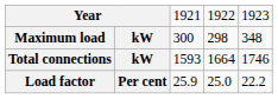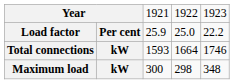 <table class="wikitable">
 <tr>
 <th colspan="2">Year</th>
 <td>1921</td>
 <td>1922</td>
 <td>1923</td>
 </tr>
 <tr>
-<th>Maximum load</th>
-<th>kW</th>
-<td>300</td>
-<td>298</td>
-<td>348</td>
+<th>Load factor</th>
+<th>Per cent</th>
+<td>25.9</td>
+<td>25.0</td>
+<td>22.2</td>
 </tr>
 <tr>
 <th>Total connections</th>
 <th>kW</th>
 <td>1593</td>
 <td>1664</td>
 <td>1746</td>
 </tr>
 <tr>
-<th>Load factor</th>
-<th>Per cent</th>
-<td>25.9</td>
-<td>25.0</td>
-<td>22.2</td>
+<th>Maximum load</th>
+<th>kW</th>
+<td>300</td>
+<td>298</td>
+<td>348</td>
 </tr>
 </table>
